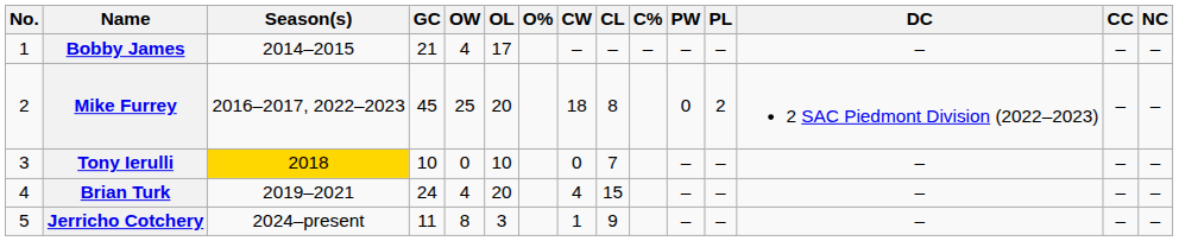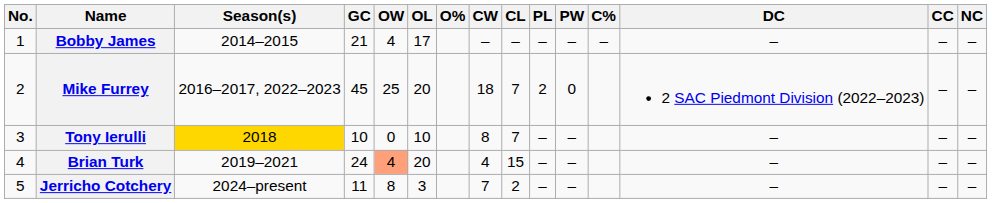 <table class="wikitable sortable plainrowheaders" style="text-align:center">
 <tr>
 <th scope="col" class="unsortable">No.</th>
 <th scope="col">Name</th>
 <th scope="col">Season(s)</th>
 <th scope="col">GC</th>
 <th scope="col">OW</th>
 <th scope="col">OL</th>
 <th scope="col">O%</th>
 <th scope="col">CW</th>
 <th scope="col">CL</th>
+<th scope="col">PL</th>
+<th scope="col">PW</th>
 <th scope="col">C%</th>
-<th scope="col">PW</th>
-<th scope="col">PL</th>
 <th scope="col">DC</th>
 <th scope="col">CC</th>
 <th scope="col">NC</th>
 </tr>
 <tr>
 <td>1</td>
 <th scope="row"><a href='#'>Bobby James</a></th>
 <td>2014–2015</td>
 <td>21</td>
 <td>4</td>
 <td>17</td>
 <td></td>
 <td>–</td>
 <td>–</td>
 <td>–</td>
 <td>–</td>
 <td>–</td>
 <td>–</td>
 <td>–</td>
 <td>–</td>
 </tr>
 <tr>
 <td>2</td>
 <th scope="row"><a href='#'>Mike Furrey</a></th>
 <td>2016–2017, 2022–2023</td>
 <td>45</td>
 <td>25</td>
 <td>20</td>
 <td></td>
 <td>18</td>
-<td>8</td>
+<td>7</td>
+<td>2</td>
+<td>0</td>
 <td></td>
-<td>0</td>
-<td>2</td>
 <td><br><ul><li>2 <a href='#'>SAC Piedmont Division</a> (2022–2023)</li></ul></td>
 <td>–</td>
 <td>–</td>
 </tr>
 <tr>
 <td>3</td>
 <th scope="row"><a href='#'>Tony Ierulli</a></th>
 <td style="background: gold;">2018</td>
 <td>10</td>
 <td>0</td>
 <td>10</td>
 <td></td>
-<td>0</td>
+<td>8</td>
 <td>7</td>
-<td></td>
 <td>–</td>
 <td>–</td>
+<td></td>
 <td>–</td>
 <td>–</td>
 <td>–</td>
 </tr>
 <tr>
 <td>4</td>
 <th scope="row"><a href='#'>Brian Turk</a></th>
 <td>2019–2021</td>
 <td>24</td>
-<td>4</td>
+<td style="background: lightsalmon;">4</td>
 <td>20</td>
 <td></td>
 <td>4</td>
 <td>15</td>
-<td></td>
 <td>–</td>
 <td>–</td>
+<td></td>
 <td>–</td>
 <td>–</td>
 <td>–</td>
 </tr>
 <tr>
 <td>5</td>
 <th scope="row"><a href='#'>Jerricho Cotchery</a></th>
 <td>2024–present</td>
 <td>11</td>
 <td>8</td>
 <td>3</td>
 <td></td>
-<td>1</td>
-<td>9</td>
-<td></td>
+<td>7</td>
+<td>2</td>
 <td>–</td>
 <td>–</td>
+<td></td>
 <td>–</td>
 <td>–</td>
 <td>–</td>
 </tr>
 </table>
